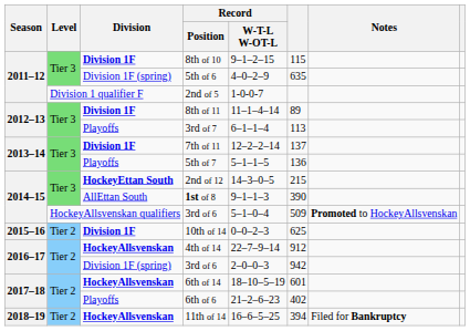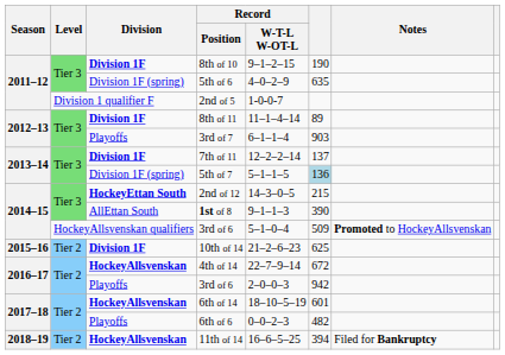 <table class="wikitable">
 <tr>
 <th rowspan="2">Season</th>
 <th rowspan="2">Level</th>
 <th rowspan="2">Division</th>
 <th colspan="2">Record</th>
 <th rowspan=2></th>
 <th rowspan="2">Notes</th>
 <th rowspan=2></th>
 </tr>
 <tr>
 <th>Position</th>
 <th>W-T-L<br>W-OT-L</th>
 </tr>
 <tr>
 <th rowspan=3>2011–12</th>
 <td rowspan=2 style="background:#77DD77;">Tier 3</td>
 <td><strong><a href='#'>Division 1F</a></strong></td>
 <td>8th <small>of 10</small></td>
 <td>9–1–2–15</td>
-<td>115</td>
+<td>190</td>
 <td></td>
 <td></td>
 </tr>
 <tr>
 <td><a href='#'>Division 1F (spring)</a></td>
 <td>5th <small>of 6</small></td>
 <td>4–0–2–9</td>
 <td>635</td>
 <td></td>
 <td></td>
 </tr>
 <tr>
 <td colspan=2><a href='#'>Division 1 qualifier F</a></td>
 <td>2nd <small>of 5</small></td>
 <td>1-0-0-7</td>
 <td></td>
 <td></td>
 <td></td>
 </tr>
 <tr>
 <th rowspan=2>2012–13</th>
 <td rowspan=2 style="background:#77DD77;">Tier 3</td>
 <td><strong><a href='#'>Division 1F</a></strong></td>
 <td>8th <small>of 11</small></td>
 <td>11–1–4–14</td>
 <td>89</td>
 <td></td>
 <td></td>
 </tr>
 <tr>
 <td><a href='#'>Playoffs</a></td>
 <td>3rd <small>of 7</small></td>
 <td>6–1–1–4</td>
-<td>113</td>
+<td>903</td>
 <td></td>
 <td></td>
 </tr>
 <tr>
 <th rowspan=2>2013–14</th>
 <td rowspan=2 style="background:#77DD77;">Tier 3</td>
 <td><strong><a href='#'>Division 1F</a></strong></td>
 <td>7th <small>of 11</small></td>
 <td>12–2–2–14</td>
 <td>137</td>
 <td></td>
 <td></td>
 </tr>
 <tr>
-<td><a href='#'>Playoffs</a></td>
+<td><a href='#'>Division 1F (spring)</a></td>
 <td>5th <small>of 7</small></td>
 <td>5–1–1–5</td>
-<td>136</td>
+<td style="background: lightblue;">136</td>
 <td></td>
 <td></td>
 </tr>
 <tr>
 <th rowspan=3>2014–15</th>
 <td rowspan=2 style="background:#77DD77;">Tier 3</td>
 <td><strong><a href='#'>HockeyEttan South</a></strong></td>
 <td>2nd <small>of 12</small></td>
 <td>14–3–0–5</td>
 <td>215</td>
 <td></td>
 <td></td>
 </tr>
 <tr>
 <td><a href='#'>AllEttan South</a></td>
 <td><strong>1st</strong> <small>of 8</small></td>
 <td>9–1–1–3</td>
 <td>390</td>
 <td></td>
 <td></td>
 </tr>
 <tr>
 <td colspan=2><a href='#'>HockeyAllsvenskan qualifiers</a></td>
 <td>3rd <small>of 6</small></td>
 <td>5–1–0–4</td>
 <td>509</td>
 <td> <strong>Promoted</strong> to <a href='#'>HockeyAllsvenskan</a></td>
 <td></td>
 </tr>
 <tr>
 <th>2015–16</th>
 <td style="background:#87CEFA;">Tier 2</td>
 <td><strong><a href='#'>Division 1F</a></strong></td>
 <td>10th <small>of 14</small></td>
-<td>0–0–2–3</td>
+<td>21–2–6–23</td>
 <td>625</td>
 <td></td>
 <td></td>
 </tr>
 <tr>
 <th rowspan=2>2016–17</th>
 <td rowspan=2 style="background:#87CEFA;">Tier 2</td>
 <td><strong><a href='#'>HockeyAllsvenskan</a></strong></td>
 <td>4th <small>of 14</small></td>
 <td>22–7–9–14</td>
-<td>912</td>
+<td>672</td>
 <td></td>
 <td></td>
 </tr>
 <tr>
-<td><a href='#'>Division 1F (spring)</a></td>
+<td><a href='#'>Playoffs</a></td>
 <td>3rd <small>of 6</small></td>
 <td>2–0–0–3</td>
 <td>942</td>
 <td></td>
 <td></td>
 </tr>
 <tr>
 <th rowspan=2>2017–18</th>
 <td rowspan=2 style="background:#87CEFA;">Tier 2</td>
 <td><strong><a href='#'>HockeyAllsvenskan</a></strong></td>
 <td>6th <small>of 14</small></td>
 <td>18–10–5–19</td>
 <td>601</td>
 <td></td>
 <td></td>
 </tr>
 <tr>
 <td><a href='#'>Playoffs</a></td>
 <td>6th <small>of 6</small></td>
-<td>21–2–6–23</td>
-<td>402</td>
+<td>0–0–2–3</td>
+<td>482</td>
 <td></td>
 <td></td>
 </tr>
 <tr>
 <th>2018–19</th>
 <td style="background:#87CEFA;">Tier 2</td>
 <td><strong><a href='#'>HockeyAllsvenskan</a></strong></td>
 <td>11th <small>of 14</small></td>
 <td>16–6–5–25</td>
 <td>394</td>
 <td>Filed for <strong>Bankruptcy</strong></td>
 <td></td>
 </tr>
 </table>
